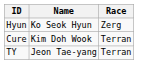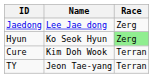 <table class="wikitable">
 <tr>
 <th>ID</th>
 <th>Name</th>
 <th>Race</th>
 </tr>
 <tr>
+<td>  <a href='#'>Jaedong</a></td>
+<td><a href='#'>Lee Jae dong</a></td>
+<td>Zerg</td>
+</tr>
+<tr>
 <td>  Hyun</td>
 <td>Ko Seok Hyun</td>
-<td>Zerg</td>
+<td style="background: lightgreen;">Zerg</td>
 </tr>
 <tr>
 <td> Cure</td>
 <td>Kim Doh Wook</td>
 <td>Terran</td>
 </tr>
 <tr>
 <td> TY</td>
 <td>Jeon Tae-yang</td>
 <td>Terran</td>
 </tr>
 </table>
